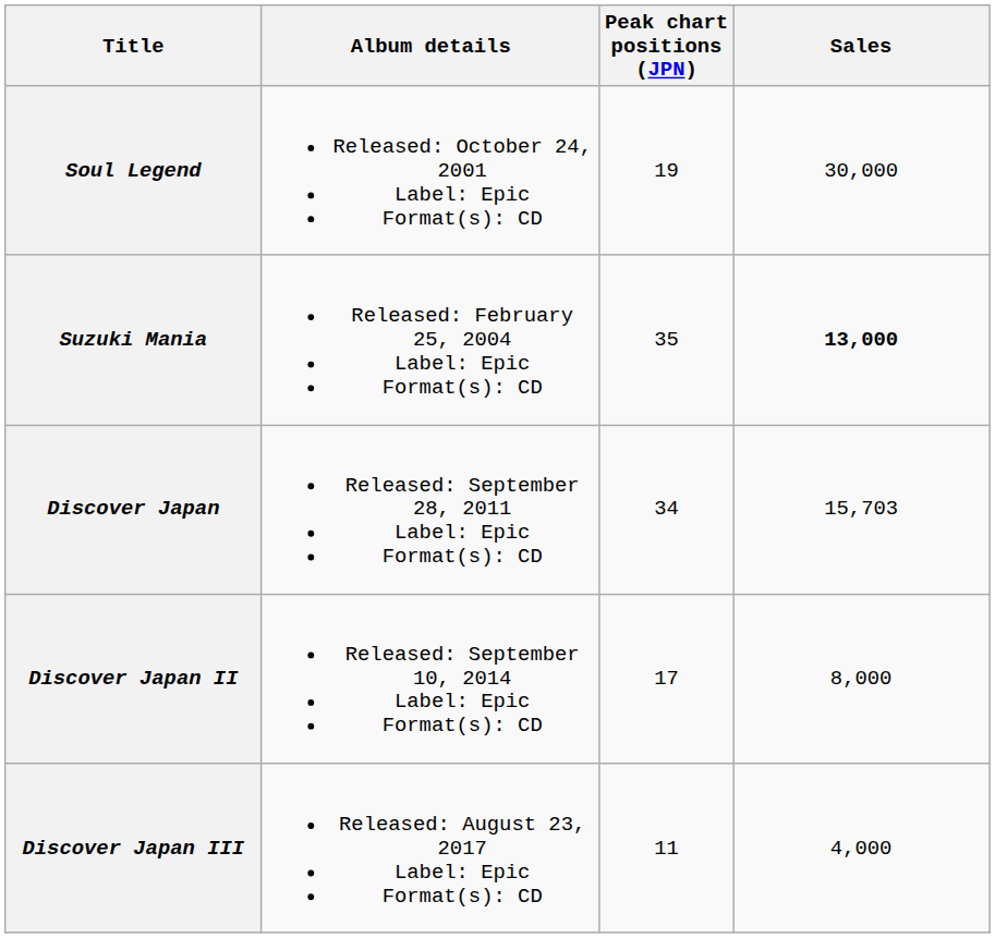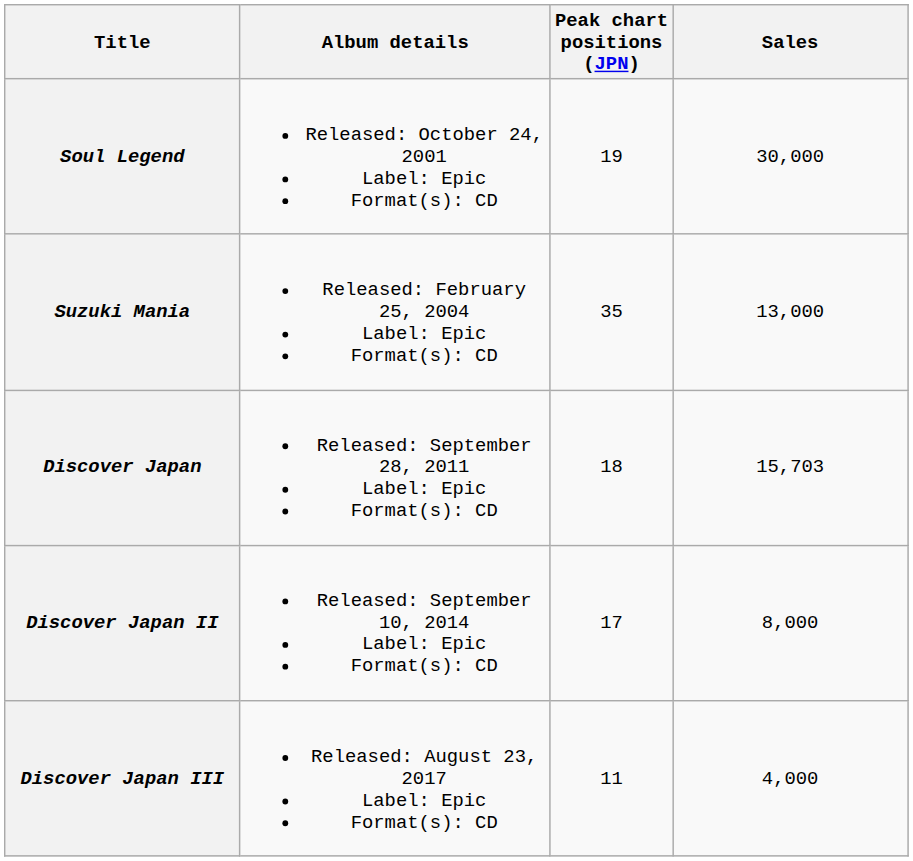 <table class="wikitable plainrowheaders" style="text-align:center;">
 <tr>
 <th style="width:12em;">Title</th>
 <th style="width:16em;">Album details</th>
 <th>Peak chart<br>positions<br>(<a href='#'>JPN</a>)<br></th>
 <th style="width:12em;">Sales<br></th>
 </tr>
 <tr>
 <th scope="row"><em>Soul Legend</em></th>
 <td><br><ul><li>Released: October 24, 2001</li><li>Label: Epic</li><li>Format(s): CD</li></ul></td>
 <td>19</td>
 <td>30,000</td>
 </tr>
 <tr>
 <th scope="row"><em>Suzuki Mania</em></th>
 <td><br><ul><li>Released: February 25, 2004</li><li>Label: Epic</li><li>Format(s): CD</li></ul></td>
 <td>35</td>
-<td><strong>13,000</strong></td>
+<td>13,000</td>
 </tr>
 <tr>
 <th scope="row"><em>Discover Japan</em></th>
 <td><br><ul><li>Released: September 28, 2011</li><li>Label: Epic</li><li>Format(s): CD</li></ul></td>
-<td>34</td>
+<td>18</td>
 <td>15,703</td>
 </tr>
 <tr>
 <th scope="row"><em>Discover Japan II</em></th>
 <td><br><ul><li>Released: September 10, 2014</li><li>Label: Epic</li><li>Format(s): CD</li></ul></td>
 <td>17</td>
 <td>8,000</td>
 </tr>
 <tr>
 <th scope="row"><em>Discover Japan III</em></th>
 <td><br><ul><li>Released: August 23, 2017</li><li>Label: Epic</li><li>Format(s): CD</li></ul></td>
 <td>11</td>
 <td>4,000</td>
 </tr>
 </table>
